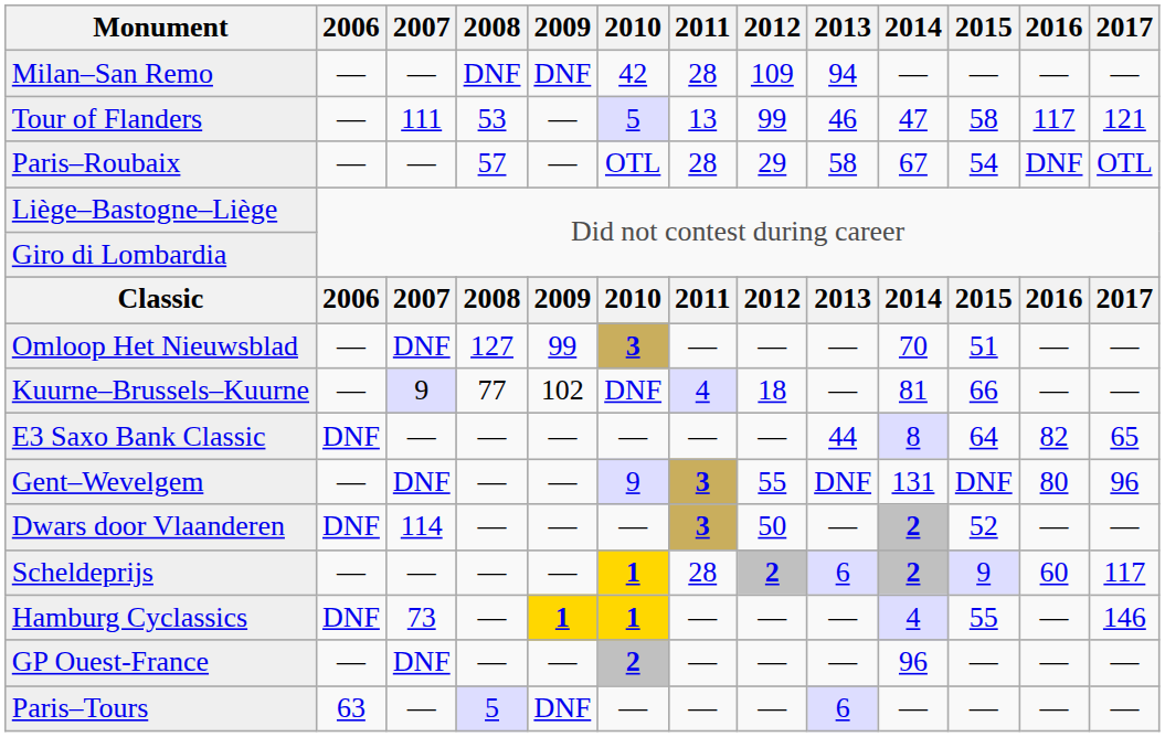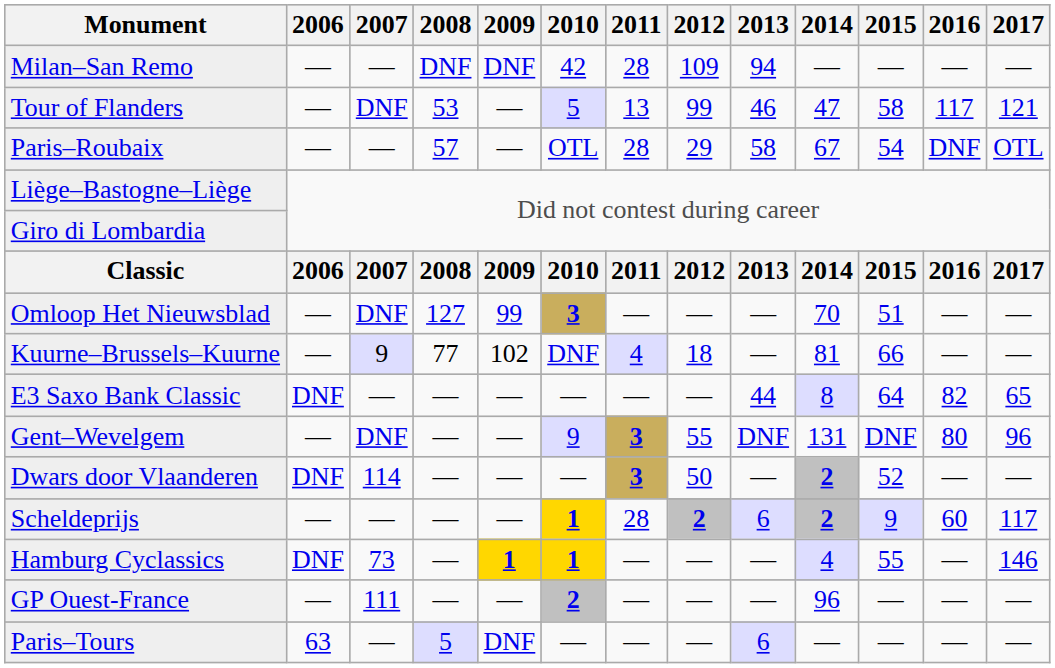 <table class="wikitable">
 <tr>
 <th>Monument</th>
 <th scope="col">2006</th>
 <th scope="col">2007</th>
 <th scope="col">2008</th>
 <th scope="col">2009</th>
 <th scope="col">2010</th>
 <th scope="col">2011</th>
 <th scope="col">2012</th>
 <th scope="col">2013</th>
 <th scope="col">2014</th>
 <th scope="col">2015</th>
 <th scope="col">2016</th>
 <th scope="col">2017</th>
 </tr>
 <tr style="text-align:center;">
 <td style="text-align:left; background:#efefef;"><a href='#'>Milan–San Remo</a></td>
 <td>—</td>
 <td>—</td>
 <td><a href='#'>DNF</a></td>
 <td><a href='#'>DNF</a></td>
 <td><a href='#'>42</a></td>
 <td><a href='#'>28</a></td>
 <td><a href='#'>109</a></td>
 <td><a href='#'>94</a></td>
 <td>—</td>
 <td>—</td>
 <td>—</td>
 <td>—</td>
 </tr>
 <tr style="text-align:center;">
 <td style="text-align:left; background:#efefef;"><a href='#'>Tour of Flanders</a></td>
 <td>—</td>
-<td><a href='#'>111</a></td>
+<td><a href='#'>DNF</a></td>
 <td><a href='#'>53</a></td>
 <td>—</td>
 <td style="background:#ddf;"><a href='#'>5</a></td>
 <td><a href='#'>13</a></td>
 <td><a href='#'>99</a></td>
 <td><a href='#'>46</a></td>
 <td><a href='#'>47</a></td>
 <td><a href='#'>58</a></td>
 <td><a href='#'>117</a></td>
 <td><a href='#'>121</a></td>
 </tr>
 <tr style="text-align:center;">
 <td style="text-align:left; background:#efefef;"><a href='#'>Paris–Roubaix</a></td>
 <td>—</td>
 <td>—</td>
 <td><a href='#'>57</a></td>
 <td>—</td>
 <td><a href='#'>OTL</a></td>
 <td><a href='#'>28</a></td>
 <td><a href='#'>29</a></td>
 <td><a href='#'>58</a></td>
 <td><a href='#'>67</a></td>
 <td><a href='#'>54</a></td>
 <td><a href='#'>DNF</a></td>
 <td><a href='#'>OTL</a></td>
 </tr>
 <tr style="text-align:center;">
 <td style="text-align:left; background:#efefef;"><a href='#'>Liège–Bastogne–Liège</a></td>
 <td style="color:#4d4d4d;" colspan=18 rowspan=2>Did not contest during career</td>
 </tr>
 <tr style="text-align:center;">
 <td style="text-align:left; background:#efefef;"><a href='#'>Giro di Lombardia</a></td>
 </tr>
 <tr>
 <th>Classic</th>
 <th scope="col">2006</th>
 <th scope="col">2007</th>
 <th scope="col">2008</th>
 <th scope="col">2009</th>
 <th scope="col">2010</th>
 <th scope="col">2011</th>
 <th scope="col">2012</th>
 <th scope="col">2013</th>
 <th scope="col">2014</th>
 <th scope="col">2015</th>
 <th scope="col">2016</th>
 <th scope="col">2017</th>
 </tr>
 <tr style="text-align:center;">
 <td style="text-align:left; background:#efefef;"><a href='#'>Omloop Het Nieuwsblad</a></td>
 <td>—</td>
 <td><a href='#'>DNF</a></td>
 <td><a href='#'>127</a></td>
 <td><a href='#'>99</a></td>
 <td style="background:#C9AE5D;"><a href='#'><strong>3</strong></a></td>
 <td>—</td>
 <td>—</td>
 <td>—</td>
 <td><a href='#'>70</a></td>
 <td><a href='#'>51</a></td>
 <td>—</td>
 <td>—</td>
 </tr>
 <tr style="text-align:center;">
 <td style="text-align:left; background:#efefef;"><a href='#'>Kuurne–Brussels–Kuurne</a></td>
 <td>—</td>
 <td style="background:#ddf;">9</td>
 <td>77</td>
 <td>102</td>
 <td><a href='#'>DNF</a></td>
 <td style="background:#ddf;"><a href='#'>4</a></td>
 <td><a href='#'>18</a></td>
 <td>—</td>
 <td><a href='#'>81</a></td>
 <td><a href='#'>66</a></td>
 <td>—</td>
 <td>—</td>
 </tr>
 <tr style="text-align:center;">
 <td style="text-align:left; background:#efefef;"><a href='#'>E3 Saxo Bank Classic</a></td>
 <td><a href='#'>DNF</a></td>
 <td>—</td>
 <td>—</td>
 <td>—</td>
 <td>—</td>
 <td>—</td>
 <td>—</td>
 <td><a href='#'>44</a></td>
 <td style="background:#ddf;"><a href='#'>8</a></td>
 <td><a href='#'>64</a></td>
 <td><a href='#'>82</a></td>
 <td><a href='#'>65</a></td>
 </tr>
 <tr style="text-align:center;">
 <td style="text-align:left; background:#efefef;"><a href='#'>Gent–Wevelgem</a></td>
 <td>—</td>
 <td><a href='#'>DNF</a></td>
 <td>—</td>
 <td>—</td>
 <td style="background:#ddf;"><a href='#'>9</a></td>
 <td style="background:#C9AE5D;"><a href='#'><strong>3</strong></a></td>
 <td><a href='#'>55</a></td>
 <td><a href='#'>DNF</a></td>
 <td><a href='#'>131</a></td>
 <td><a href='#'>DNF</a></td>
 <td><a href='#'>80</a></td>
 <td><a href='#'>96</a></td>
 </tr>
 <tr style="text-align:center;">
 <td style="text-align:left; background:#efefef;"><a href='#'>Dwars door Vlaanderen</a></td>
 <td><a href='#'>DNF</a></td>
 <td><a href='#'>114</a></td>
 <td>—</td>
 <td>—</td>
 <td>—</td>
 <td style="background:#C9AE5D;"><a href='#'><strong>3</strong></a></td>
 <td><a href='#'>50</a></td>
 <td>—</td>
 <td style="background:silver;"><a href='#'><strong>2</strong></a></td>
 <td><a href='#'>52</a></td>
 <td>—</td>
 <td>—</td>
 </tr>
 <tr style="text-align:center;">
 <td style="text-align:left; background:#efefef;"><a href='#'>Scheldeprijs</a></td>
 <td>—</td>
 <td>—</td>
 <td>—</td>
 <td>—</td>
 <td style="background:gold;"><a href='#'><strong>1</strong></a></td>
 <td><a href='#'>28</a></td>
 <td style="background:silver;"><a href='#'><strong>2</strong></a></td>
 <td style="background:#ddf;"><a href='#'>6</a></td>
 <td style="background:silver;"><a href='#'><strong>2</strong></a></td>
 <td style="background:#ddf;"><a href='#'>9</a></td>
 <td><a href='#'>60</a></td>
 <td><a href='#'>117</a></td>
 </tr>
 <tr style="text-align:center;">
 <td style="text-align:left; background:#efefef;"><a href='#'>Hamburg Cyclassics</a></td>
 <td><a href='#'>DNF</a></td>
 <td><a href='#'>73</a></td>
 <td>—</td>
 <td style="background:gold;"><a href='#'><strong>1</strong></a></td>
 <td style="background:gold;"><a href='#'><strong>1</strong></a></td>
 <td>—</td>
 <td>—</td>
 <td>—</td>
 <td style="background:#ddf;"><a href='#'>4</a></td>
 <td><a href='#'>55</a></td>
 <td>—</td>
 <td><a href='#'>146</a></td>
 </tr>
 <tr style="text-align:center;">
 <td style="text-align:left; background:#efefef;"><a href='#'>GP Ouest-France</a></td>
 <td>—</td>
-<td><a href='#'>DNF</a></td>
+<td><a href='#'>111</a></td>
 <td>—</td>
 <td>—</td>
 <td style="background:silver;"><a href='#'><strong>2</strong></a></td>
 <td>—</td>
 <td>—</td>
 <td>—</td>
 <td><a href='#'>96</a></td>
 <td>—</td>
 <td>—</td>
 <td>—</td>
 </tr>
 <tr style="text-align:center;">
 <td style="text-align:left; background:#efefef;"><a href='#'>Paris–Tours</a></td>
 <td><a href='#'>63</a></td>
 <td>—</td>
 <td style="background:#ddf;"><a href='#'>5</a></td>
 <td><a href='#'>DNF</a></td>
 <td>—</td>
 <td>—</td>
 <td>—</td>
 <td style="background:#ddf;"><a href='#'>6</a></td>
 <td>—</td>
 <td>—</td>
 <td>—</td>
 <td>—</td>
 </tr>
 </table>
